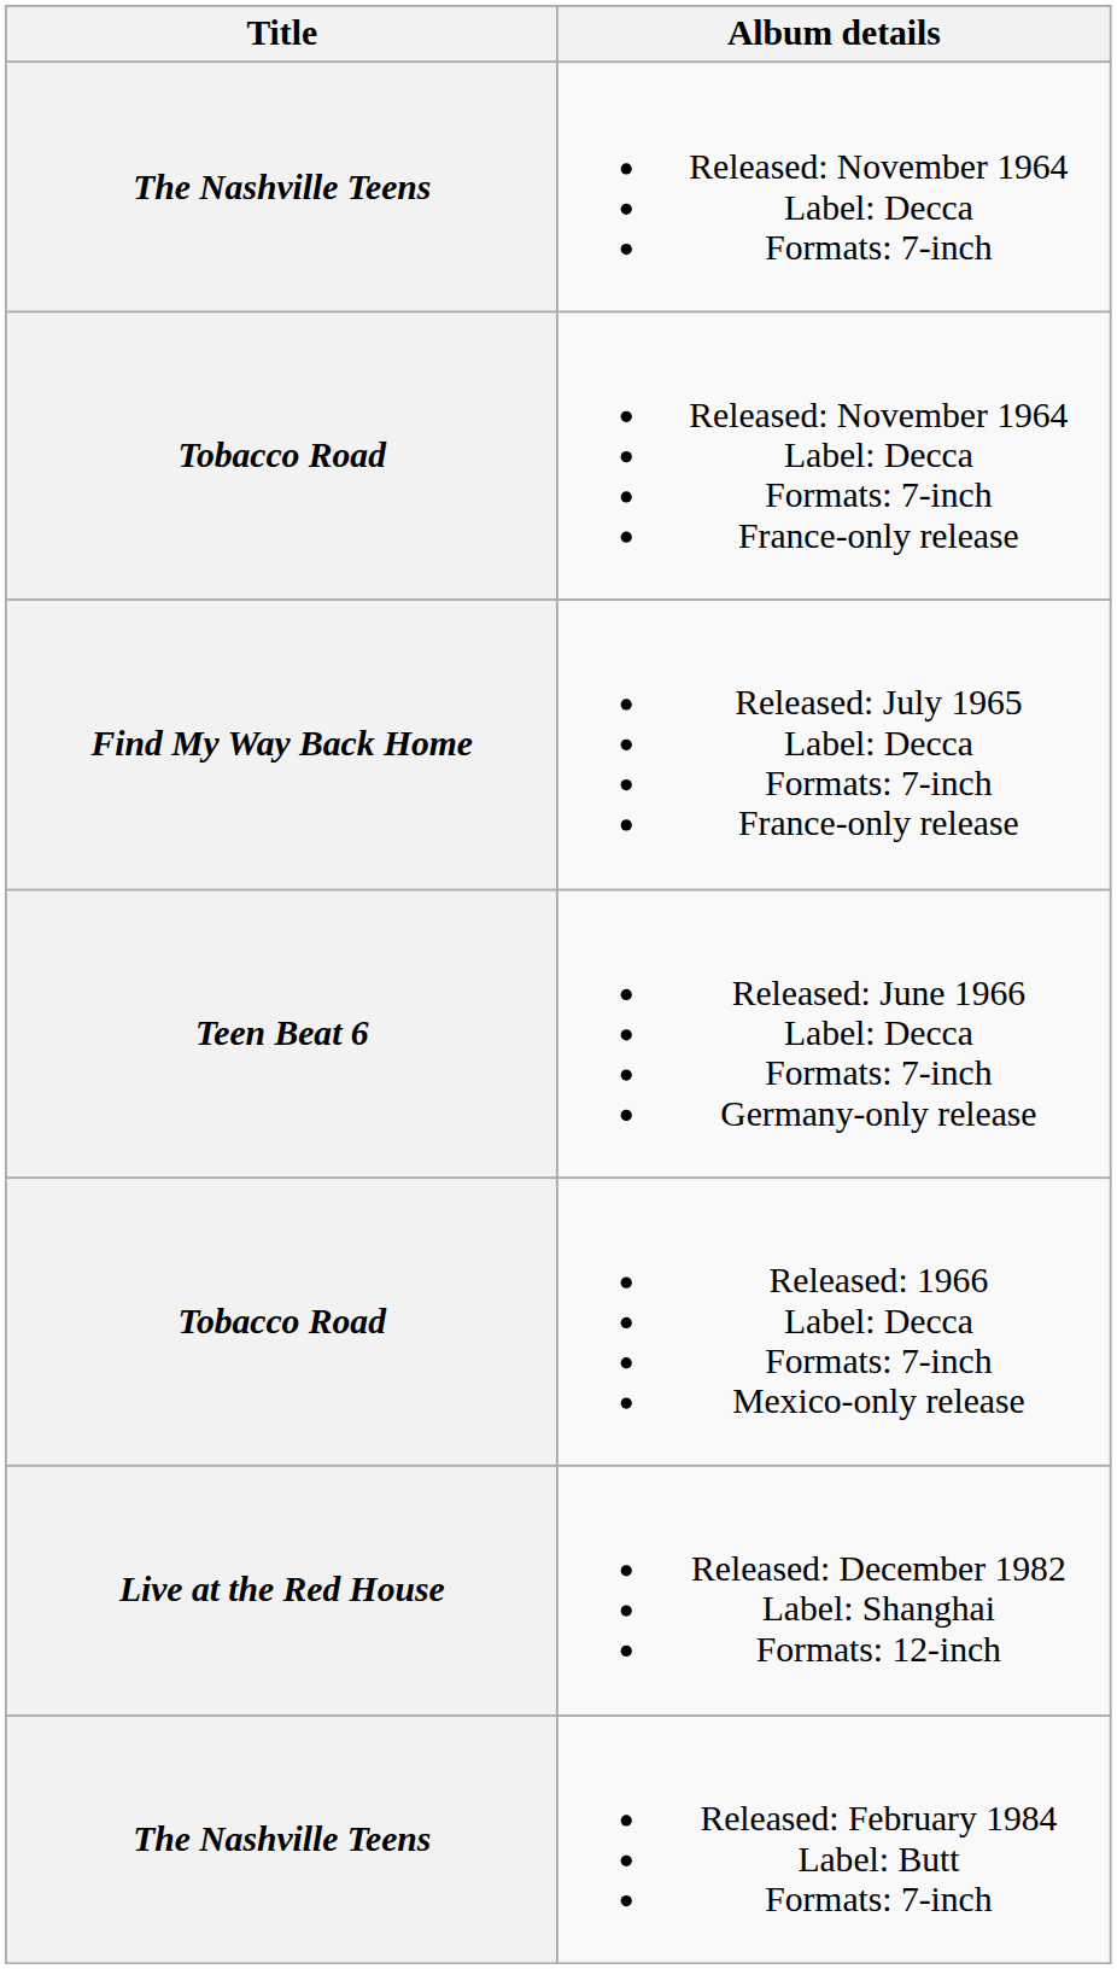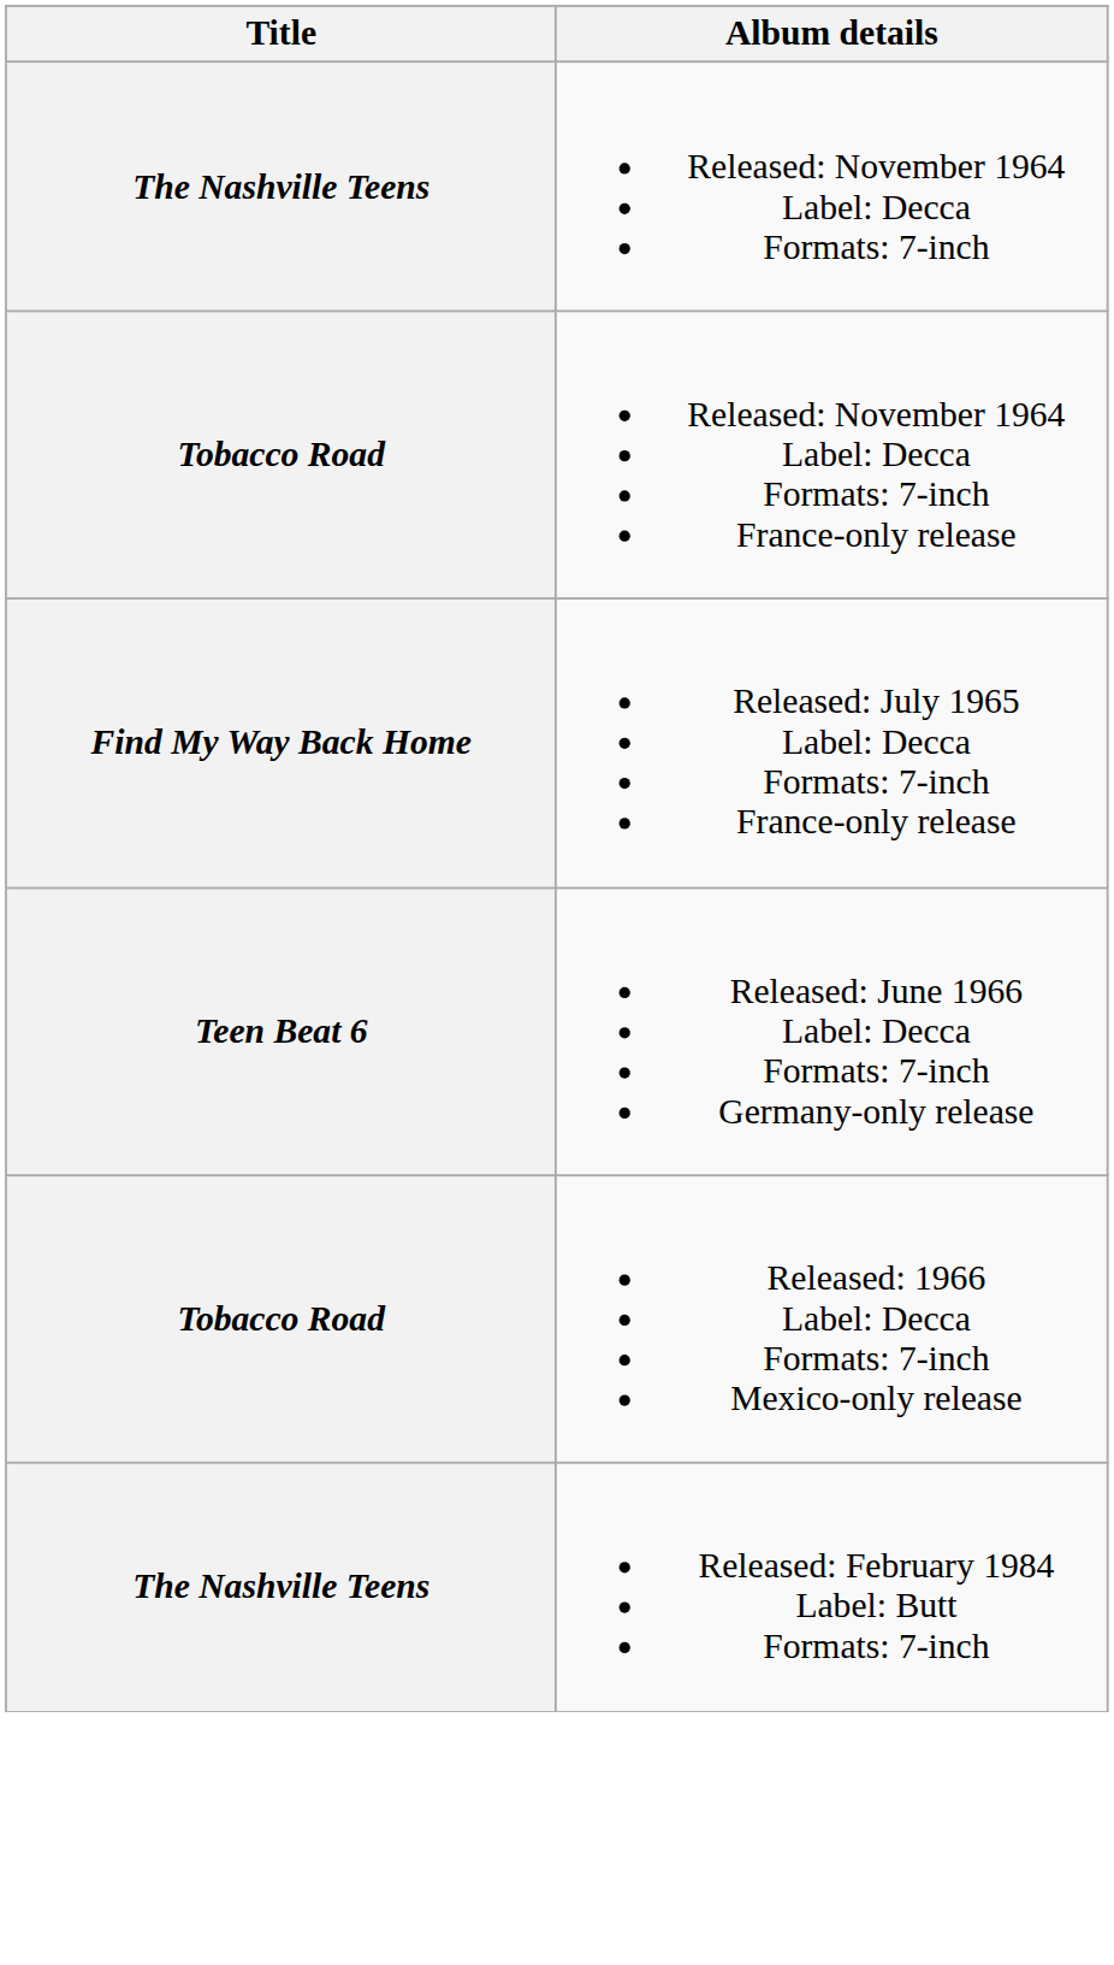 <table class="wikitable plainrowheaders" style="text-align:center;">
 <tr>
 <th scope="col" style="width:15em;">Title</th>
 <th scope="col" style="width:15em;">Album details</th>
 </tr>
 <tr>
 <th scope="row"><em>The Nashville Teens</em></th>
 <td><br><ul><li>Released: November 1964</li><li>Label: Decca</li><li>Formats: 7-inch</li></ul></td>
 </tr>
 <tr>
 <th scope="row"><em>Tobacco Road</em></th>
 <td><br><ul><li>Released: November 1964</li><li>Label: Decca</li><li>Formats: 7-inch</li><li>France-only release</li></ul></td>
 </tr>
 <tr>
 <th scope="row"><em>Find My Way Back Home</em></th>
 <td><br><ul><li>Released: July 1965</li><li>Label: Decca</li><li>Formats: 7-inch</li><li>France-only release</li></ul></td>
 </tr>
 <tr>
 <th scope="row"><em>Teen Beat 6</em></th>
 <td><br><ul><li>Released: June 1966</li><li>Label: Decca</li><li>Formats: 7-inch</li><li>Germany-only release</li></ul></td>
 </tr>
 <tr>
 <th scope="row"><em>Tobacco Road</em></th>
 <td><br><ul><li>Released: 1966</li><li>Label: Decca</li><li>Formats: 7-inch</li><li>Mexico-only release</li></ul></td>
 </tr>
 <tr>
-<th scope="row"><em>Live at the Red House</em></th>
-<td><br><ul><li>Released: December 1982</li><li>Label: Shanghai</li><li>Formats: 12-inch</li></ul></td>
-</tr>
-<tr>
 <th scope="row"><em>The Nashville Teens</em></th>
 <td><br><ul><li>Released: February 1984</li><li>Label: Butt</li><li>Formats: 7-inch</li></ul></td>
 </tr>
 </table>
